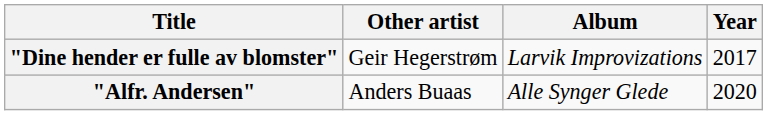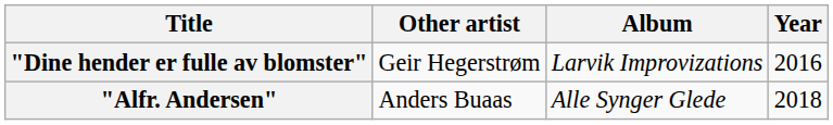 <table class="wikitable plainrowheaders">
 <tr>
 <th scope=col>Title</th>
 <th scope=col>Other artist</th>
 <th scope=col>Album</th>
 <th scope=col>Year</th>
 </tr>
 <tr>
 <th scope=row>"Dine hender er fulle av blomster"</th>
 <td>Geir Hegerstrøm</td>
 <td><em>Larvik Improvizations</em></td>
-<td>2017</td>
+<td>2016</td>
 </tr>
 <tr>
 <th scope=row>"Alfr. Andersen"</th>
 <td>Anders Buaas</td>
 <td><em>Alle Synger Glede</em></td>
-<td>2020</td>
+<td>2018</td>
 </tr>
 </table>
